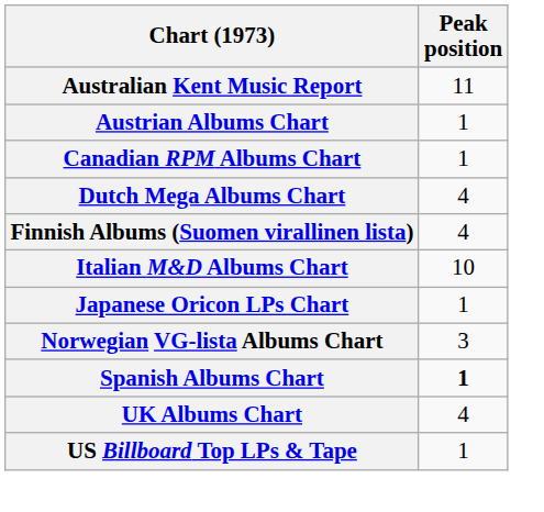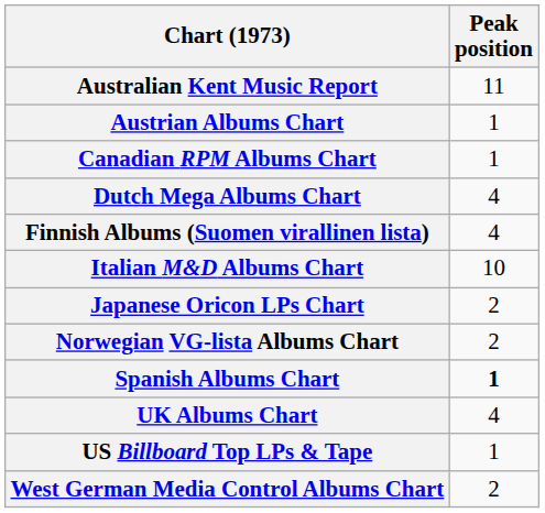 <table class="wikitable sortable plainrowheaders" style="text-align:center;">
 <tr>
 <th scope="col">Chart (1973)</th>
 <th scope="col">Peak<br>position</th>
 </tr>
 <tr>
 <th scope="row">Australian <a href='#'>Kent Music Report</a></th>
 <td>11</td>
 </tr>
 <tr>
 <th scope="row"><a href='#'>Austrian Albums Chart</a></th>
 <td>1</td>
 </tr>
 <tr>
 <th scope="row"><a href='#'>Canadian <em>RPM</em> Albums Chart</a></th>
 <td>1</td>
 </tr>
 <tr>
 <th scope="row"><a href='#'>Dutch Mega Albums Chart</a></th>
 <td>4</td>
 </tr>
 <tr>
 <th scope="row">Finnish Albums (<a href='#'>Suomen virallinen lista</a>)</th>
 <td align="center">4</td>
 </tr>
 <tr>
 <th scope="row"><a href='#'>Italian <em>M&D</em> Albums Chart</a></th>
 <td>10</td>
 </tr>
 <tr>
 <th scope="row"><a href='#'>Japanese Oricon LPs Chart</a></th>
-<td>1</td>
+<td>2</td>
 </tr>
 <tr>
 <th scope="row"><a href='#'>Norwegian</a> <a href='#'>VG-lista</a> Albums Chart</th>
-<td>3</td>
+<td>2</td>
 </tr>
 <tr>
 <th scope="row"><a href='#'>Spanish Albums Chart</a></th>
 <td><strong>1</strong></td>
 </tr>
 <tr>
 <th scope="row"><a href='#'>UK Albums Chart</a></th>
 <td>4</td>
 </tr>
 <tr>
 <th scope="row">US <a href='#'><em>Billboard</em> Top LPs & Tape</a></th>
 <td>1</td>
 </tr>
+<tr>
+<th scope="row"><a href='#'>West German Media Control Albums Chart</a></th>
+<td>2</td>
+</tr>
 </table>
